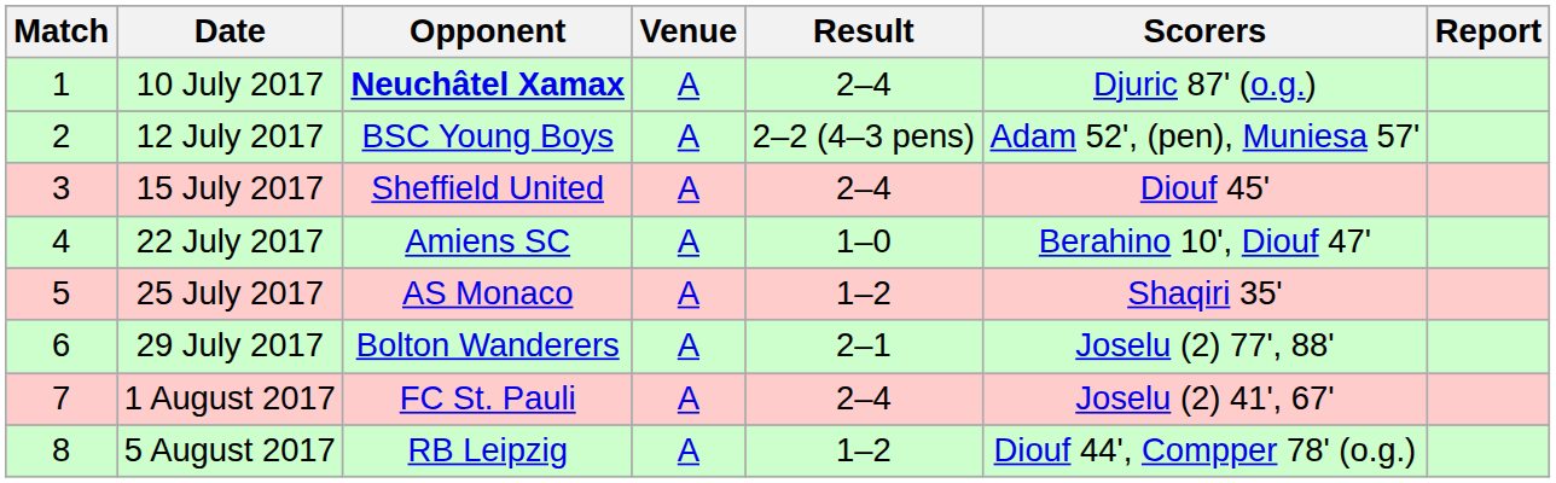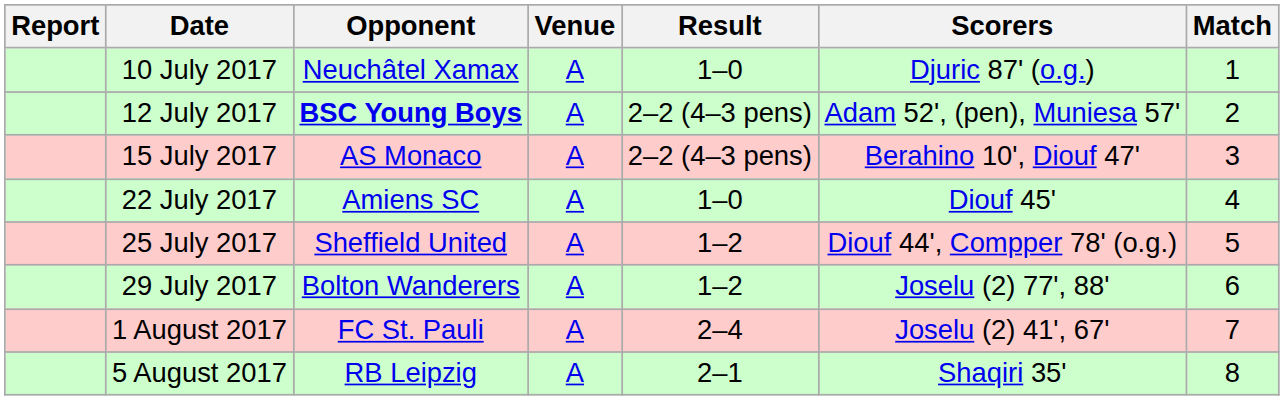 <table class="wikitable" style="font-size:100%; text-align:center">
 <tr>
-<th>Match</th>
+<th>Report</th>
 <th>Date</th>
 <th>Opponent</th>
 <th>Venue</th>
 <th>Result</th>
 <th>Scorers</th>
-<th>Report</th>
+<th>Match</th>
 </tr>
 <tr bgcolor=CCFFCC>
+<td></td>
+<td>10 July 2017</td>
+<td><a href='#'>Neuchâtel Xamax</a></td>
+<td><a href='#'>A</a></td>
+<td>1–0</td>
+<td><a href='#'>Djuric</a> 87' (<a href='#'>o.g.</a>)</td>
 <td>1</td>
-<td>10 July 2017</td>
-<td><strong><a href='#'>Neuchâtel Xamax</a></strong></td>
-<td><a href='#'>A</a></td>
-<td>2–4</td>
-<td><a href='#'>Djuric</a> 87' (<a href='#'>o.g.</a>)</td>
-<td></td>
 </tr>
 <tr bgcolor=CCFFCC>
-<td>2</td>
+<td></td>
 <td>12 July 2017</td>
-<td><a href='#'>BSC Young Boys</a></td>
+<td><strong><a href='#'>BSC Young Boys</a></strong></td>
 <td><a href='#'>A</a></td>
 <td>2–2 (4–3 pens)</td>
 <td><a href='#'>Adam</a> 52', (pen), <a href='#'>Muniesa</a> 57'</td>
-<td></td>
+<td>2</td>
 </tr>
 <tr bgcolor=FFCCCC>
+<td></td>
+<td>15 July 2017</td>
+<td><a href='#'>AS Monaco</a></td>
+<td><a href='#'>A</a></td>
+<td>2–2 (4–3 pens)</td>
+<td><a href='#'>Berahino</a> 10', <a href='#'>Diouf</a> 47'</td>
 <td>3</td>
-<td>15 July 2017</td>
-<td><a href='#'>Sheffield United</a></td>
-<td><a href='#'>A</a></td>
-<td>2–4</td>
-<td><a href='#'>Diouf</a> 45'</td>
-<td></td>
 </tr>
 <tr bgcolor=CCFFCC>
-<td>4</td>
+<td></td>
 <td>22 July 2017</td>
 <td><a href='#'>Amiens SC</a></td>
 <td><a href='#'>A</a></td>
 <td>1–0</td>
-<td><a href='#'>Berahino</a> 10', <a href='#'>Diouf</a> 47'</td>
-<td></td>
+<td><a href='#'>Diouf</a> 45'</td>
+<td>4</td>
 </tr>
 <tr bgcolor=FFCCCC>
-<td>5</td>
+<td></td>
 <td>25 July 2017</td>
-<td><a href='#'>AS Monaco</a></td>
+<td><a href='#'>Sheffield United</a></td>
 <td><a href='#'>A</a></td>
 <td>1–2</td>
-<td><a href='#'>Shaqiri</a> 35'</td>
-<td></td>
+<td><a href='#'>Diouf</a> 44', <a href='#'>Compper</a> 78' (o.g.)</td>
+<td>5</td>
 </tr>
 <tr bgcolor=CCFFCC>
-<td>6</td>
+<td></td>
 <td>29 July 2017</td>
 <td><a href='#'>Bolton Wanderers</a></td>
 <td><a href='#'>A</a></td>
-<td>2–1</td>
+<td>1–2</td>
 <td><a href='#'>Joselu</a> (2) 77', 88'</td>
-<td></td>
+<td>6</td>
 </tr>
 <tr bgcolor=FFCCCC>
-<td>7</td>
+<td></td>
 <td>1 August 2017</td>
 <td><a href='#'>FC St. Pauli</a></td>
 <td><a href='#'>A</a></td>
 <td>2–4</td>
 <td><a href='#'>Joselu</a> (2) 41', 67'</td>
-<td></td>
+<td>7</td>
 </tr>
 <tr bgcolor=CCFFCC>
-<td>8</td>
+<td></td>
 <td>5 August 2017</td>
 <td><a href='#'>RB Leipzig</a></td>
 <td><a href='#'>A</a></td>
-<td>1–2</td>
-<td><a href='#'>Diouf</a> 44', <a href='#'>Compper</a> 78' (o.g.)</td>
-<td></td>
+<td>2–1</td>
+<td><a href='#'>Shaqiri</a> 35'</td>
+<td>8</td>
 </tr>
 </table>
